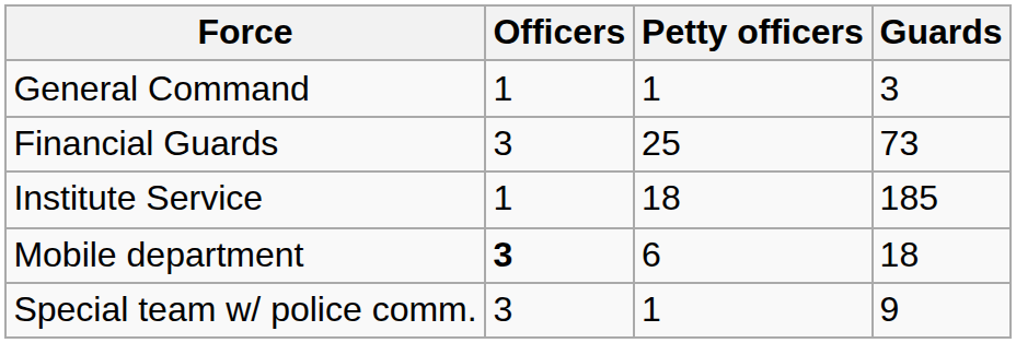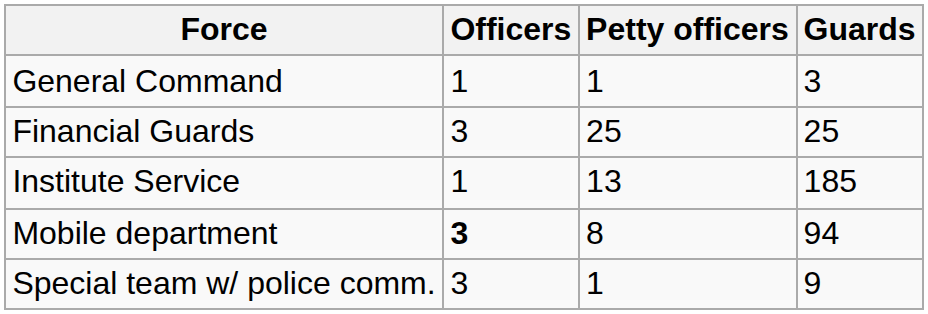 <table class="wikitable" style=float:right>
 <tr>
 <th>Force</th>
 <th>Officers</th>
 <th>Petty officers</th>
 <th>Guards</th>
 </tr>
 <tr>
 <td>General Command</td>
 <td>1</td>
 <td>1</td>
 <td>3</td>
 </tr>
 <tr>
 <td>Financial Guards</td>
 <td>3</td>
 <td>25</td>
-<td>73</td>
+<td>25</td>
 </tr>
 <tr>
 <td>Institute Service</td>
 <td>1</td>
-<td>18</td>
+<td>13</td>
 <td>185</td>
 </tr>
 <tr>
 <td>Mobile department</td>
 <td><strong>3</strong></td>
-<td>6</td>
-<td>18</td>
+<td>8</td>
+<td>94</td>
 </tr>
 <tr>
 <td>Special team w/ police comm.</td>
 <td>3</td>
 <td>1</td>
 <td>9</td>
 </tr>
 <tr>
 </tr>
 </table>
